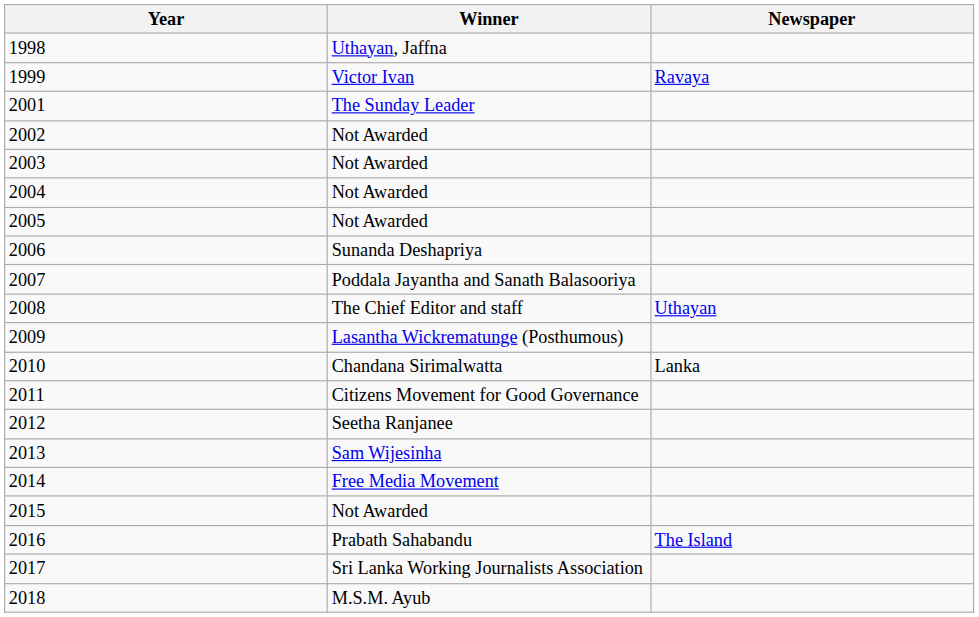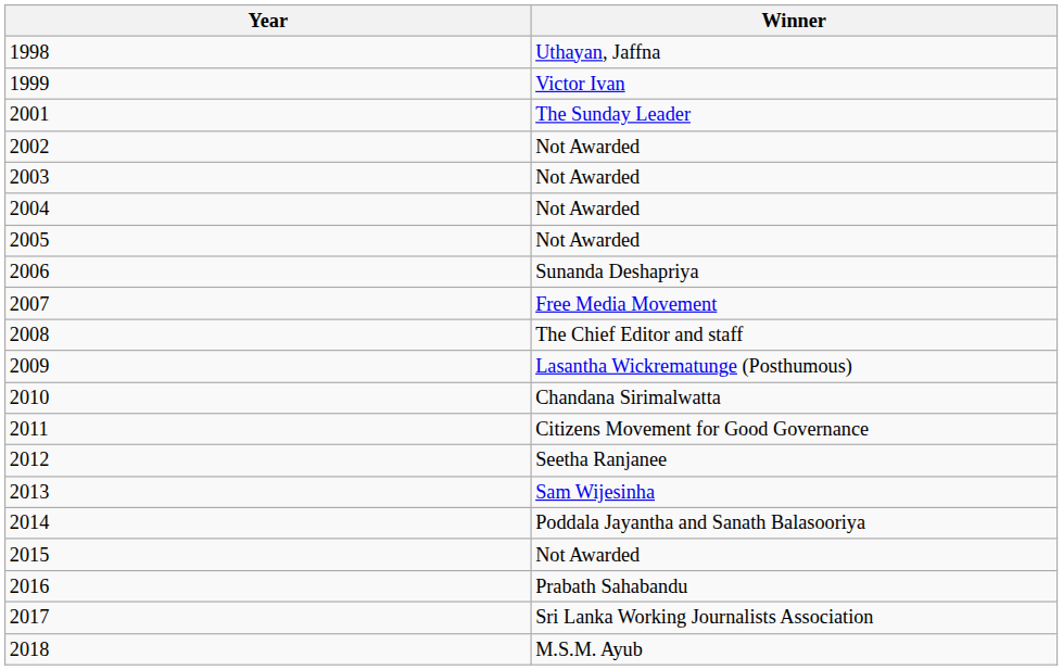 <table class="wikitable sortable mw-collapsible mw-collapsed">
 <tr>
 <th width="33%">Year</th>
 <th width="33%">Winner</th>
-<th width="33%">Newspaper</th>
 </tr>
 <tr>
 <td>1998</td>
 <td><a href='#'>Uthayan</a>, Jaffna</td>
-<td></td>
 </tr>
 <tr>
 <td>1999</td>
 <td><a href='#'>Victor Ivan</a></td>
-<td><a href='#'>Ravaya</a></td>
 </tr>
 <tr>
 <td>2001</td>
 <td><a href='#'>The Sunday Leader</a></td>
-<td></td>
 </tr>
 <tr>
 <td>2002</td>
 <td>Not Awarded</td>
-<td></td>
 </tr>
 <tr>
 <td>2003</td>
 <td>Not Awarded</td>
-<td></td>
 </tr>
 <tr>
 <td>2004</td>
 <td>Not Awarded</td>
-<td></td>
 </tr>
 <tr>
 <td>2005</td>
 <td>Not Awarded</td>
-<td></td>
 </tr>
 <tr>
 <td>2006</td>
 <td>Sunanda Deshapriya</td>
-<td></td>
 </tr>
 <tr>
 <td>2007</td>
-<td>Poddala Jayantha and Sanath Balasooriya</td>
-<td></td>
+<td><a href='#'>Free Media Movement</a></td>
 </tr>
 <tr>
 <td>2008</td>
 <td>The Chief Editor and staff</td>
-<td><a href='#'>Uthayan</a></td>
 </tr>
 <tr>
 <td>2009</td>
 <td><a href='#'>Lasantha Wickrematunge</a> (Posthumous)</td>
-<td></td>
 </tr>
 <tr>
 <td>2010</td>
 <td>Chandana Sirimalwatta</td>
-<td>Lanka</td>
 </tr>
 <tr>
 <td>2011</td>
 <td>Citizens Movement for Good Governance</td>
-<td></td>
 </tr>
 <tr>
 <td>2012</td>
 <td>Seetha Ranjanee</td>
-<td></td>
 </tr>
 <tr>
 <td>2013</td>
 <td><a href='#'>Sam Wijesinha</a></td>
-<td></td>
 </tr>
 <tr>
 <td>2014</td>
-<td><a href='#'>Free Media Movement</a></td>
-<td></td>
+<td>Poddala Jayantha and Sanath Balasooriya</td>
 </tr>
 <tr>
 <td>2015</td>
 <td>Not Awarded</td>
-<td></td>
 </tr>
 <tr>
 <td>2016</td>
 <td>Prabath Sahabandu</td>
-<td><a href='#'>The Island</a></td>
 </tr>
 <tr>
 <td>2017</td>
 <td>Sri Lanka Working Journalists Association</td>
-<td></td>
 </tr>
 <tr>
 <td>2018</td>
 <td>M.S.M. Ayub</td>
-<td></td>
 </tr>
 </table>
